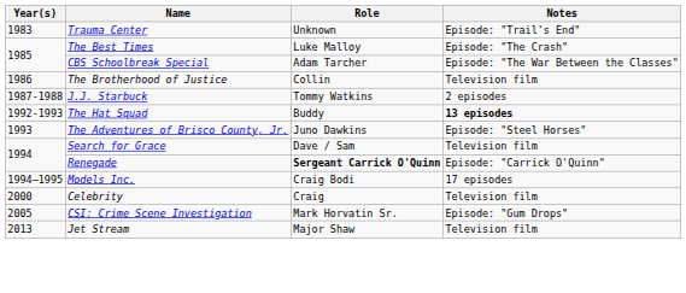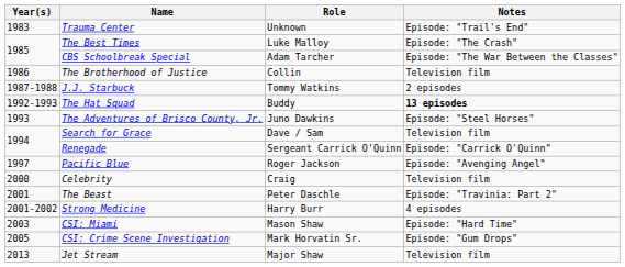 <table class="wikitable sortable">
 <tr>
 <th>Year(s)</th>
 <th>Name</th>
 <th>Role</th>
 <th>Notes</th>
 </tr>
 <tr>
 <td>1983</td>
 <td><em><a href='#'>Trauma Center</a></em></td>
 <td>Unknown</td>
 <td>Episode: "Trail's End"</td>
 </tr>
 <tr>
 <td rowspan="2">1985</td>
 <td><em><a href='#'>The Best Times</a></em></td>
 <td>Luke Malloy</td>
 <td>Episode: "The Crash"</td>
 </tr>
 <tr>
 <td><em><a href='#'>CBS Schoolbreak Special</a></em></td>
 <td>Adam Tarcher</td>
 <td>Episode: "The War Between the Classes"</td>
 </tr>
 <tr>
 <td>1986</td>
 <td><em>The Brotherhood of Justice</em></td>
 <td>Collin</td>
 <td>Television film</td>
 </tr>
 <tr>
 <td>1987-1988</td>
 <td><em><a href='#'>J.J. Starbuck</a></em></td>
 <td>Tommy Watkins</td>
 <td>2 episodes</td>
 </tr>
 <tr>
 <td>1992-1993</td>
 <td><em><a href='#'>The Hat Squad</a></em></td>
 <td>Buddy</td>
 <td><strong>13 episodes</strong></td>
 </tr>
 <tr>
 <td>1993</td>
 <td><em><a href='#'>The Adventures of Brisco County, Jr.</a></em></td>
 <td>Juno Dawkins</td>
 <td>Episode: "Steel Horses"</td>
 </tr>
 <tr>
 <td rowspan="2">1994</td>
 <td><em><a href='#'>Search for Grace</a></em></td>
 <td>Dave / Sam</td>
 <td>Television film</td>
 </tr>
 <tr>
 <td><em><a href='#'>Renegade</a></em></td>
-<td><strong>Sergeant Carrick O'Quinn</strong></td>
+<td>Sergeant Carrick O'Quinn</td>
 <td>Episode: "Carrick O'Quinn"</td>
 </tr>
 <tr>
-<td>1994–1995</td>
-<td><em><a href='#'>Models Inc.</a></em></td>
-<td>Craig Bodi</td>
-<td>17 episodes</td>
+<td>1997</td>
+<td><em><a href='#'>Pacific Blue</a></em></td>
+<td>Roger Jackson</td>
+<td>Episode: "Avenging Angel"</td>
 </tr>
 <tr>
 <td>2000</td>
 <td><em>Celebrity</em></td>
 <td>Craig</td>
 <td>Television film</td>
+</tr>
+<tr>
+<td>2001</td>
+<td><em>The Beast</em></td>
+<td>Peter Daschle</td>
+<td>Episode: "Travinia: Part 2"</td>
+</tr>
+<tr>
+<td>2001-2002</td>
+<td><em><a href='#'>Strong Medicine</a></em></td>
+<td>Harry Burr</td>
+<td>4 episodes</td>
+</tr>
+<tr>
+<td>2003</td>
+<td><em><a href='#'>CSI: Miami</a></em></td>
+<td>Mason Shaw</td>
+<td>Episode: "Hard Time"</td>
 </tr>
 <tr>
 <td>2005</td>
 <td><em><a href='#'>CSI: Crime Scene Investigation</a></em></td>
 <td>Mark Horvatin Sr.</td>
 <td>Episode: "Gum Drops"</td>
 </tr>
 <tr>
 <td>2013</td>
 <td><em>Jet Stream</em></td>
 <td>Major Shaw</td>
 <td>Television film</td>
 </tr>
 </table>
